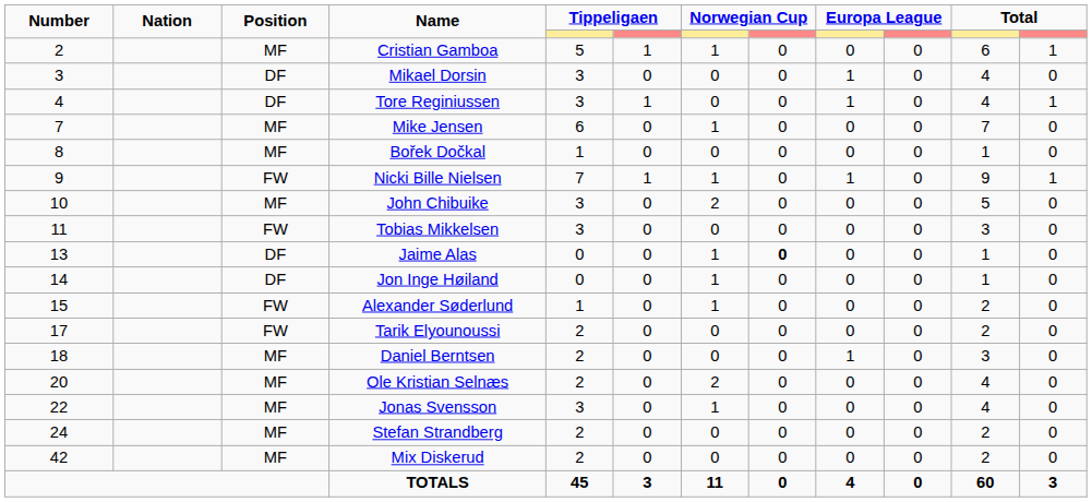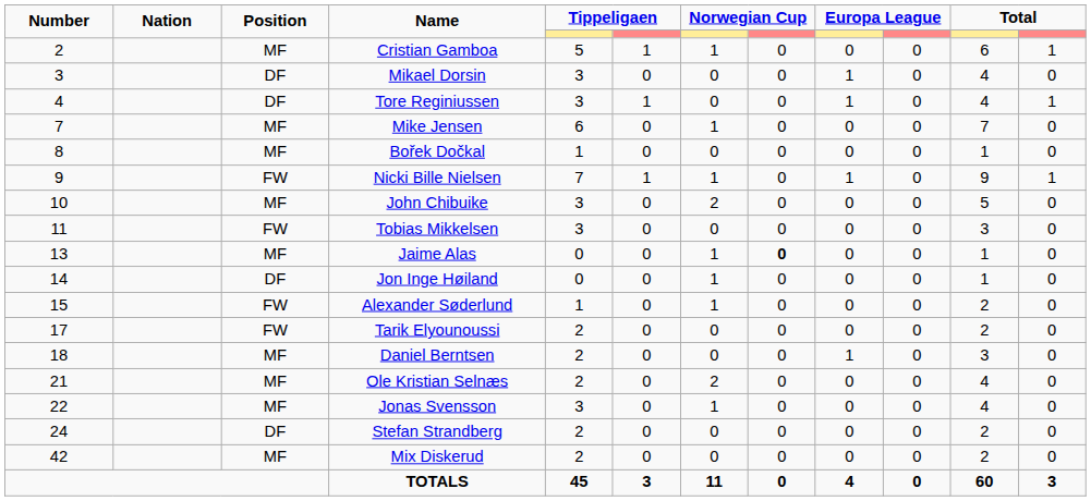 <table class="wikitable" style="font-size: 100%; text-align: center;">
 <tr>
 <td rowspan=2 width="10%" align=center><strong>Number</strong></td>
 <td rowspan=2 width="10%" align=center><strong>Nation</strong></td>
 <td rowspan=2 width="10%" align=center><strong>Position</strong></td>
 <td rowspan=2 width="20%" align=center><strong>Name</strong></td>
 <td colspan=2 align=center><strong><a href='#'>Tippeligaen</a></strong></td>
 <td colspan=2 align=center><strong><a href='#'>Norwegian Cup</a></strong></td>
 <td colspan=2 align=center><strong><a href='#'>Europa League</a></strong></td>
 <td colspan=2 align=center><strong>Total</strong></td>
 </tr>
 <tr>
 <th width=60 style="background: #FFEE99"></th>
 <th width=60 style="background: #FF8888"></th>
 <th width=60 style="background: #FFEE99"></th>
 <th width=60 style="background: #FF8888"></th>
 <th width=60 style="background: #FFEE99"></th>
 <th width=60 style="background: #FF8888"></th>
 <th width=60 style="background: #FFEE99"></th>
 <th width=60 style="background: #FF8888"></th>
 </tr>
 <tr>
 <td>2</td>
 <td></td>
 <td>MF</td>
 <td><a href='#'>Cristian Gamboa</a></td>
 <td>5</td>
 <td>1</td>
 <td>1</td>
 <td>0</td>
 <td>0</td>
 <td>0</td>
 <td>6</td>
 <td>1</td>
 </tr>
 <tr>
 <td>3</td>
 <td></td>
 <td>DF</td>
 <td><a href='#'>Mikael Dorsin</a></td>
 <td>3</td>
 <td>0</td>
 <td>0</td>
 <td>0</td>
 <td>1</td>
 <td>0</td>
 <td>4</td>
 <td>0</td>
 </tr>
 <tr>
 <td>4</td>
 <td></td>
 <td>DF</td>
 <td><a href='#'>Tore Reginiussen</a></td>
 <td>3</td>
 <td>1</td>
 <td>0</td>
 <td>0</td>
 <td>1</td>
 <td>0</td>
 <td>4</td>
 <td>1</td>
 </tr>
 <tr>
 <td>7</td>
 <td></td>
 <td>MF</td>
 <td><a href='#'>Mike Jensen</a></td>
 <td>6</td>
 <td>0</td>
 <td>1</td>
 <td>0</td>
 <td>0</td>
 <td>0</td>
 <td>7</td>
 <td>0</td>
 </tr>
 <tr>
 <td>8</td>
 <td></td>
 <td>MF</td>
 <td><a href='#'>Bořek Dočkal</a></td>
 <td>1</td>
 <td>0</td>
 <td>0</td>
 <td>0</td>
 <td>0</td>
 <td>0</td>
 <td>1</td>
 <td>0</td>
 </tr>
 <tr>
 <td>9</td>
 <td></td>
 <td>FW</td>
 <td><a href='#'>Nicki Bille Nielsen</a></td>
 <td>7</td>
 <td>1</td>
 <td>1</td>
 <td>0</td>
 <td>1</td>
 <td>0</td>
 <td>9</td>
 <td>1</td>
 </tr>
 <tr>
 <td>10</td>
 <td></td>
 <td>MF</td>
 <td><a href='#'>John Chibuike</a></td>
 <td>3</td>
 <td>0</td>
 <td>2</td>
 <td>0</td>
 <td>0</td>
 <td>0</td>
 <td>5</td>
 <td>0</td>
 </tr>
 <tr>
 <td>11</td>
 <td></td>
 <td>FW</td>
 <td><a href='#'>Tobias Mikkelsen</a></td>
 <td>3</td>
 <td>0</td>
 <td>0</td>
 <td>0</td>
 <td>0</td>
 <td>0</td>
 <td>3</td>
 <td>0</td>
 </tr>
 <tr>
 <td>13</td>
 <td></td>
-<td>DF</td>
+<td>MF</td>
 <td><a href='#'>Jaime Alas</a></td>
 <td>0</td>
 <td>0</td>
 <td>1</td>
 <td><strong>0</strong></td>
 <td>0</td>
 <td>0</td>
 <td>1</td>
 <td>0</td>
 </tr>
 <tr>
 <td>14</td>
 <td></td>
 <td>DF</td>
 <td><a href='#'>Jon Inge Høiland</a></td>
 <td>0</td>
 <td>0</td>
 <td>1</td>
 <td>0</td>
 <td>0</td>
 <td>0</td>
 <td>1</td>
 <td>0</td>
 </tr>
 <tr>
 <td>15</td>
 <td></td>
 <td>FW</td>
 <td><a href='#'>Alexander Søderlund</a></td>
 <td>1</td>
 <td>0</td>
 <td>1</td>
 <td>0</td>
 <td>0</td>
 <td>0</td>
 <td>2</td>
 <td>0</td>
 </tr>
 <tr>
 <td>17</td>
 <td></td>
 <td>FW</td>
 <td><a href='#'>Tarik Elyounoussi</a></td>
 <td>2</td>
 <td>0</td>
 <td>0</td>
 <td>0</td>
 <td>0</td>
 <td>0</td>
 <td>2</td>
 <td>0</td>
 </tr>
 <tr>
 <td>18</td>
 <td></td>
 <td>MF</td>
 <td><a href='#'>Daniel Berntsen</a></td>
 <td>2</td>
 <td>0</td>
 <td>0</td>
 <td>0</td>
 <td>1</td>
 <td>0</td>
 <td>3</td>
 <td>0</td>
 </tr>
 <tr>
-<td>20</td>
+<td>21</td>
 <td></td>
 <td>MF</td>
 <td><a href='#'>Ole Kristian Selnæs</a></td>
 <td>2</td>
 <td>0</td>
 <td>2</td>
 <td>0</td>
 <td>0</td>
 <td>0</td>
 <td>4</td>
 <td>0</td>
 </tr>
 <tr>
 <td>22</td>
 <td></td>
 <td>MF</td>
 <td><a href='#'>Jonas Svensson</a></td>
 <td>3</td>
 <td>0</td>
 <td>1</td>
 <td>0</td>
 <td>0</td>
 <td>0</td>
 <td>4</td>
 <td>0</td>
 </tr>
 <tr>
 <td>24</td>
 <td></td>
-<td>MF</td>
+<td>DF</td>
 <td><a href='#'>Stefan Strandberg</a></td>
 <td>2</td>
 <td>0</td>
 <td>0</td>
 <td>0</td>
 <td>0</td>
 <td>0</td>
 <td>2</td>
 <td>0</td>
 </tr>
 <tr>
 <td>42</td>
 <td></td>
 <td>MF</td>
 <td><a href='#'>Mix Diskerud</a></td>
 <td>2</td>
 <td>0</td>
 <td>0</td>
 <td>0</td>
 <td>0</td>
 <td>0</td>
 <td>2</td>
 <td>0</td>
 </tr>
 <tr>
 <td colspan=3></td>
 <td><strong>TOTALS</strong></td>
 <td><strong>45</strong></td>
 <td><strong>3</strong></td>
 <td><strong>11</strong></td>
 <td><strong>0</strong></td>
 <td><strong>4</strong></td>
 <td><strong>0</strong></td>
 <td><strong>60</strong></td>
 <td><strong>3</strong></td>
 </tr>
 </table>
